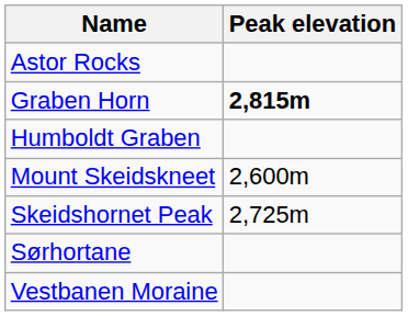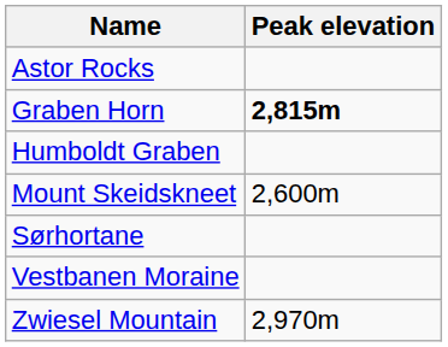 <table class="wikitable sortable">
 <tr>
 <th>Name</th>
 <th>Peak elevation</th>
 </tr>
 <tr>
 <td><a href='#'>Astor Rocks</a></td>
 <td></td>
 </tr>
 <tr>
 <td><a href='#'>Graben Horn</a></td>
 <td><strong>2,815m</strong></td>
 </tr>
 <tr>
 <td><a href='#'>Humboldt Graben</a></td>
 <td></td>
 </tr>
 <tr>
 <td><a href='#'>Mount Skeidskneet</a></td>
 <td>2,600m</td>
 </tr>
 <tr>
-<td><a href='#'>Skeidshornet Peak</a></td>
-<td>2,725m</td>
-</tr>
-<tr>
 <td><a href='#'>Sørhortane</a></td>
 <td></td>
 </tr>
 <tr>
 <td><a href='#'>Vestbanen Moraine</a></td>
 <td></td>
 </tr>
+<tr>
+<td><a href='#'>Zwiesel Mountain</a></td>
+<td>2,970m</td>
+</tr>
 </table>
